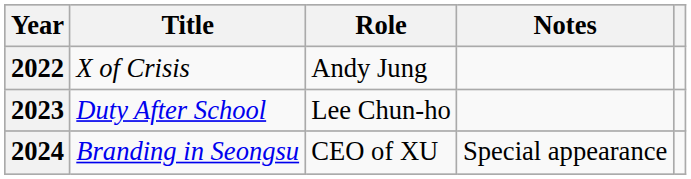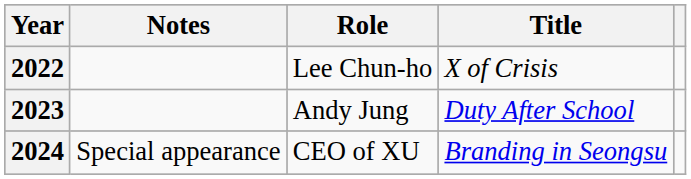 <table class="wikitable plainrowheaders sortable">
 <tr>
 <th scope="col">Year</th>
+<th scope="col" class="unsortable">Notes</th>
+<th scope="col">Role</th>
 <th scope="col">Title</th>
-<th scope="col">Role</th>
-<th scope="col" class="unsortable">Notes</th>
 <th scope="col" class="unsortable"></th>
 </tr>
 <tr>
 <th scope="row">2022</th>
+<td></td>
+<td>Lee Chun-ho</td>
 <td><em>X of Crisis</em></td>
-<td>Andy Jung</td>
-<td></td>
 <td style="text-align:center"></td>
 </tr>
 <tr>
 <th scope="row">2023</th>
+<td></td>
+<td>Andy Jung</td>
 <td><em><a href='#'>Duty After School</a></em></td>
-<td>Lee Chun-ho</td>
-<td></td>
 <td style="text-align:center"></td>
 </tr>
 <tr>
 <th scope="row">2024</th>
+<td>Special appearance</td>
+<td>CEO of XU</td>
 <td><em><a href='#'>Branding in Seongsu</a></em></td>
-<td>CEO of XU</td>
-<td>Special appearance</td>
 <td style="text-align:center"></td>
 </tr>
 </table>
